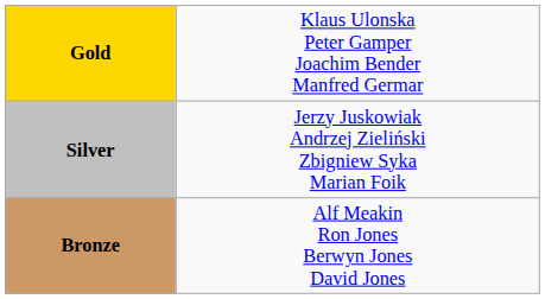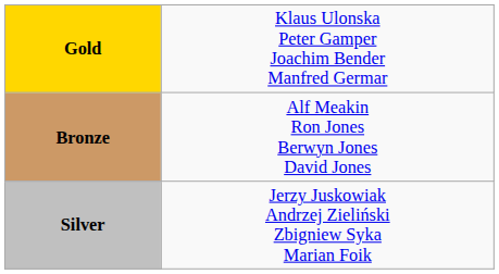 <table class="wikitable" style="text-align:center; " width="35%">
 <tr>
 <td bgcolor="gold"><strong>Gold</strong></td>
 <td><a href='#'>Klaus Ulonska</a><br><a href='#'>Peter Gamper</a><br><a href='#'>Joachim Bender</a><br><a href='#'>Manfred Germar</a><br><small><em></em></small></td>
 </tr>
 <tr>
+<td bgcolor="CC9966"><strong>Bronze</strong></td>
+<td><a href='#'>Alf Meakin</a><br><a href='#'>Ron Jones</a><br><a href='#'>Berwyn Jones</a><br><a href='#'>David Jones</a><br><small><em></em></small></td>
+</tr>
+<tr>
 <td bgcolor="silver"><strong>Silver</strong></td>
 <td><a href='#'>Jerzy Juskowiak</a><br><a href='#'>Andrzej Zieliński</a><br><a href='#'>Zbigniew Syka</a><br><a href='#'>Marian Foik</a><br><small><em></em></small></td>
 </tr>
-<tr>
-<td bgcolor="CC9966"><strong>Bronze</strong></td>
-<td><a href='#'>Alf Meakin</a><br><a href='#'>Ron Jones</a><br><a href='#'>Berwyn Jones</a><br><a href='#'>David Jones</a><br><small><em></em></small></td>
-</tr>
 </table>
